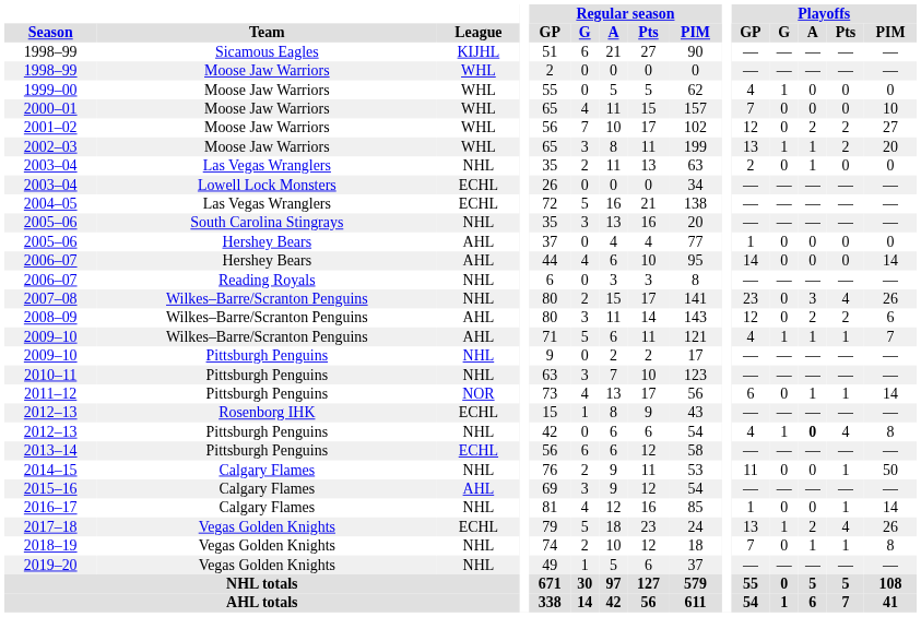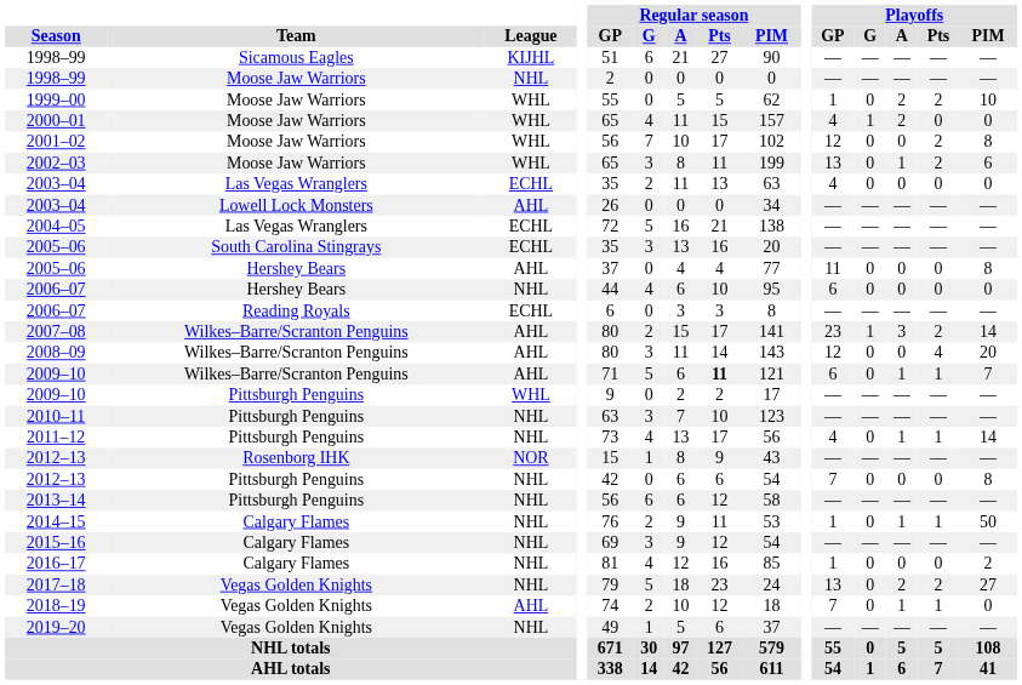 <table border="0" cellpadding="1" cellspacing="0" style="text-align:center; width:60em;">
 <tr style="background:#e0e0e0;">
 <th colspan="3"  bgcolor="#ffffff"> </th>
 <th rowspan="100" bgcolor="#ffffff"> </th>
 <th colspan="5"><a href='#'>Regular season</a></th>
 <th rowspan="100" bgcolor="#ffffff"> </th>
 <th colspan="5"><a href='#'>Playoffs</a></th>
 </tr>
 <tr style="background:#e0e0e0;">
 <th><a href='#'>Season</a></th>
 <th>Team</th>
 <th>League</th>
 <th>GP</th>
 <th><a href='#'>G</a></th>
 <th><a href='#'>A</a></th>
 <th><a href='#'>Pts</a></th>
 <th><a href='#'>PIM</a></th>
 <th>GP</th>
 <th>G</th>
 <th>A</th>
 <th>Pts</th>
 <th>PIM</th>
 </tr>
 <tr>
 <td>1998–99</td>
 <td><a href='#'>Sicamous Eagles</a></td>
 <td><a href='#'>KIJHL</a></td>
 <td>51</td>
 <td>6</td>
 <td>21</td>
 <td>27</td>
 <td>90</td>
 <td>—</td>
 <td>—</td>
 <td>—</td>
 <td>—</td>
 <td>—</td>
 </tr>
 <tr bgcolor="#f0f0f0">
 <td><a href='#'>1998–99</a></td>
 <td><a href='#'>Moose Jaw Warriors</a></td>
-<td><a href='#'>WHL</a></td>
+<td><a href='#'>NHL</a></td>
 <td>2</td>
 <td>0</td>
 <td>0</td>
 <td>0</td>
 <td>0</td>
 <td>—</td>
 <td>—</td>
 <td>—</td>
 <td>—</td>
 <td>—</td>
 </tr>
 <tr>
 <td><a href='#'>1999–00</a></td>
 <td>Moose Jaw Warriors</td>
 <td>WHL</td>
 <td>55</td>
 <td>0</td>
 <td>5</td>
 <td>5</td>
 <td>62</td>
-<td>4</td>
 <td>1</td>
 <td>0</td>
-<td>0</td>
-<td>0</td>
+<td>2</td>
+<td>2</td>
+<td>10</td>
 </tr>
 <tr bgcolor="#f0f0f0">
 <td><a href='#'>2000–01</a></td>
 <td>Moose Jaw Warriors</td>
 <td>WHL</td>
 <td>65</td>
 <td>4</td>
 <td>11</td>
 <td>15</td>
 <td>157</td>
-<td>7</td>
+<td>4</td>
+<td>1</td>
+<td>2</td>
 <td>0</td>
 <td>0</td>
-<td>0</td>
-<td>10</td>
 </tr>
 <tr>
 <td><a href='#'>2001–02</a></td>
 <td>Moose Jaw Warriors</td>
 <td>WHL</td>
 <td>56</td>
 <td>7</td>
 <td>10</td>
 <td>17</td>
 <td>102</td>
 <td>12</td>
 <td>0</td>
+<td>0</td>
 <td>2</td>
-<td>2</td>
-<td>27</td>
+<td>8</td>
 </tr>
 <tr bgcolor="#f0f0f0">
 <td><a href='#'>2002–03</a></td>
 <td>Moose Jaw Warriors</td>
 <td>WHL</td>
 <td>65</td>
 <td>3</td>
 <td>8</td>
 <td>11</td>
 <td>199</td>
 <td>13</td>
-<td>1</td>
+<td>0</td>
 <td>1</td>
 <td>2</td>
-<td>20</td>
+<td>6</td>
 </tr>
 <tr>
 <td><a href='#'>2003–04</a></td>
 <td><a href='#'>Las Vegas Wranglers</a></td>
-<td>NHL</td>
+<td><a href='#'>ECHL</a></td>
 <td>35</td>
 <td>2</td>
 <td>11</td>
 <td>13</td>
 <td>63</td>
-<td>2</td>
+<td>4</td>
 <td>0</td>
-<td>1</td>
+<td>0</td>
 <td>0</td>
 <td>0</td>
 </tr>
 <tr bgcolor="#f0f0f0">
 <td><a href='#'>2003–04</a></td>
 <td><a href='#'>Lowell Lock Monsters</a></td>
-<td>ECHL</td>
+<td><a href='#'>AHL</a></td>
 <td>26</td>
 <td>0</td>
 <td>0</td>
 <td>0</td>
 <td>34</td>
 <td>—</td>
 <td>—</td>
 <td>—</td>
 <td>—</td>
 <td>—</td>
 </tr>
 <tr>
 <td><a href='#'>2004–05</a></td>
 <td>Las Vegas Wranglers</td>
 <td>ECHL</td>
 <td>72</td>
 <td>5</td>
 <td>16</td>
 <td>21</td>
 <td>138</td>
 <td>—</td>
 <td>—</td>
 <td>—</td>
 <td>—</td>
 <td>—</td>
 </tr>
 <tr bgcolor="#f0f0f0">
 <td><a href='#'>2005–06</a></td>
 <td><a href='#'>South Carolina Stingrays</a></td>
-<td>NHL</td>
+<td>ECHL</td>
 <td>35</td>
 <td>3</td>
 <td>13</td>
 <td>16</td>
 <td>20</td>
 <td>—</td>
 <td>—</td>
 <td>—</td>
 <td>—</td>
 <td>—</td>
 </tr>
 <tr>
 <td><a href='#'>2005–06</a></td>
 <td><a href='#'>Hershey Bears</a></td>
 <td>AHL</td>
 <td>37</td>
 <td>0</td>
 <td>4</td>
 <td>4</td>
 <td>77</td>
-<td>1</td>
+<td>11</td>
+<td>0</td>
+<td>0</td>
+<td>0</td>
+<td>8</td>
+</tr>
+<tr bgcolor="#f0f0f0">
+<td><a href='#'>2006–07</a></td>
+<td>Hershey Bears</td>
+<td>NHL</td>
+<td>44</td>
+<td>4</td>
+<td>6</td>
+<td>10</td>
+<td>95</td>
+<td>6</td>
 <td>0</td>
 <td>0</td>
 <td>0</td>
 <td>0</td>
 </tr>
-<tr bgcolor="#f0f0f0">
-<td><a href='#'>2006–07</a></td>
-<td>Hershey Bears</td>
-<td>AHL</td>
-<td>44</td>
-<td>4</td>
-<td>6</td>
-<td>10</td>
-<td>95</td>
-<td>14</td>
-<td>0</td>
-<td>0</td>
-<td>0</td>
-<td>14</td>
-</tr>
 <tr>
 <td><a href='#'>2006–07</a></td>
 <td><a href='#'>Reading Royals</a></td>
-<td>NHL</td>
+<td>ECHL</td>
 <td>6</td>
 <td>0</td>
 <td>3</td>
 <td>3</td>
 <td>8</td>
 <td>—</td>
 <td>—</td>
 <td>—</td>
 <td>—</td>
 <td>—</td>
 </tr>
 <tr bgcolor="#f0f0f0">
 <td><a href='#'>2007–08</a></td>
 <td><a href='#'>Wilkes–Barre/Scranton Penguins</a></td>
-<td>NHL</td>
+<td>AHL</td>
 <td>80</td>
 <td>2</td>
 <td>15</td>
 <td>17</td>
 <td>141</td>
 <td>23</td>
-<td>0</td>
+<td>1</td>
 <td>3</td>
-<td>4</td>
-<td>26</td>
+<td>2</td>
+<td>14</td>
 </tr>
 <tr>
 <td><a href='#'>2008–09</a></td>
 <td>Wilkes–Barre/Scranton Penguins</td>
 <td>AHL</td>
 <td>80</td>
 <td>3</td>
 <td>11</td>
 <td>14</td>
 <td>143</td>
 <td>12</td>
 <td>0</td>
-<td>2</td>
-<td>2</td>
-<td>6</td>
+<td>0</td>
+<td>4</td>
+<td>20</td>
 </tr>
 <tr bgcolor="#f0f0f0">
 <td><a href='#'>2009–10</a></td>
 <td>Wilkes–Barre/Scranton Penguins</td>
 <td>AHL</td>
 <td>71</td>
 <td>5</td>
 <td>6</td>
-<td>11</td>
+<td><strong>11</strong></td>
 <td>121</td>
-<td>4</td>
-<td>1</td>
+<td>6</td>
+<td>0</td>
 <td>1</td>
 <td>1</td>
 <td>7</td>
 </tr>
 <tr>
 <td><a href='#'>2009–10</a></td>
 <td><a href='#'>Pittsburgh Penguins</a></td>
-<td><a href='#'>NHL</a></td>
+<td><a href='#'>WHL</a></td>
 <td>9</td>
 <td>0</td>
 <td>2</td>
 <td>2</td>
 <td>17</td>
 <td>—</td>
 <td>—</td>
 <td>—</td>
 <td>—</td>
 <td>—</td>
 </tr>
 <tr bgcolor="#f0f0f0">
 <td><a href='#'>2010–11</a></td>
 <td>Pittsburgh Penguins</td>
 <td>NHL</td>
 <td>63</td>
 <td>3</td>
 <td>7</td>
 <td>10</td>
 <td>123</td>
 <td>—</td>
 <td>—</td>
 <td>—</td>
 <td>—</td>
 <td>—</td>
 </tr>
 <tr>
 <td><a href='#'>2011–12</a></td>
 <td>Pittsburgh Penguins</td>
-<td><a href='#'>NOR</a></td>
+<td>NHL</td>
 <td>73</td>
 <td>4</td>
 <td>13</td>
 <td>17</td>
 <td>56</td>
-<td>6</td>
+<td>4</td>
 <td>0</td>
 <td>1</td>
 <td>1</td>
 <td>14</td>
 </tr>
 <tr bgcolor="#f0f0f0">
 <td><a href='#'>2012–13</a></td>
 <td><a href='#'>Rosenborg IHK</a></td>
-<td>ECHL</td>
+<td><a href='#'>NOR</a></td>
 <td>15</td>
 <td>1</td>
 <td>8</td>
 <td>9</td>
 <td>43</td>
 <td>—</td>
 <td>—</td>
 <td>—</td>
 <td>—</td>
 <td>—</td>
 </tr>
 <tr>
 <td><a href='#'>2012–13</a></td>
 <td>Pittsburgh Penguins</td>
 <td>NHL</td>
 <td>42</td>
 <td>0</td>
 <td>6</td>
 <td>6</td>
 <td>54</td>
-<td>4</td>
-<td>1</td>
-<td><strong>0</strong></td>
-<td>4</td>
+<td>7</td>
+<td>0</td>
+<td>0</td>
+<td>0</td>
 <td>8</td>
 </tr>
 <tr bgcolor="#f0f0f0">
 <td><a href='#'>2013–14</a></td>
 <td>Pittsburgh Penguins</td>
-<td><a href='#'>ECHL</a></td>
+<td>NHL</td>
 <td>56</td>
 <td>6</td>
 <td>6</td>
 <td>12</td>
 <td>58</td>
 <td>—</td>
 <td>—</td>
 <td>—</td>
 <td>—</td>
 <td>—</td>
 </tr>
 <tr>
 <td><a href='#'>2014–15</a></td>
 <td><a href='#'>Calgary Flames</a></td>
 <td>NHL</td>
 <td>76</td>
 <td>2</td>
 <td>9</td>
 <td>11</td>
 <td>53</td>
-<td>11</td>
+<td>1</td>
 <td>0</td>
-<td>0</td>
+<td>1</td>
 <td>1</td>
 <td>50</td>
 </tr>
 <tr bgcolor="#f0f0f0">
 <td><a href='#'>2015–16</a></td>
 <td>Calgary Flames</td>
-<td><a href='#'>AHL</a></td>
+<td>NHL</td>
 <td>69</td>
 <td>3</td>
 <td>9</td>
 <td>12</td>
 <td>54</td>
 <td>—</td>
 <td>—</td>
 <td>—</td>
 <td>—</td>
 <td>—</td>
 </tr>
 <tr>
 <td><a href='#'>2016–17</a></td>
 <td>Calgary Flames</td>
 <td>NHL</td>
 <td>81</td>
 <td>4</td>
 <td>12</td>
 <td>16</td>
 <td>85</td>
 <td>1</td>
 <td>0</td>
 <td>0</td>
-<td>1</td>
-<td>14</td>
+<td>0</td>
+<td>2</td>
 </tr>
 <tr bgcolor="#f0f0f0">
 <td><a href='#'>2017–18</a></td>
 <td><a href='#'>Vegas Golden Knights</a></td>
-<td>ECHL</td>
+<td>NHL</td>
 <td>79</td>
 <td>5</td>
 <td>18</td>
 <td>23</td>
 <td>24</td>
 <td>13</td>
-<td>1</td>
+<td>0</td>
 <td>2</td>
-<td>4</td>
-<td>26</td>
+<td>2</td>
+<td>27</td>
 </tr>
 <tr>
 <td><a href='#'>2018–19</a></td>
 <td>Vegas Golden Knights</td>
-<td>NHL</td>
+<td><a href='#'>AHL</a></td>
 <td>74</td>
 <td>2</td>
 <td>10</td>
 <td>12</td>
 <td>18</td>
 <td>7</td>
 <td>0</td>
 <td>1</td>
 <td>1</td>
-<td>8</td>
+<td>0</td>
 </tr>
 <tr bgcolor="#f0f0f0">
 <td><a href='#'>2019–20</a></td>
 <td>Vegas Golden Knights</td>
 <td>NHL</td>
 <td>49</td>
 <td>1</td>
 <td>5</td>
 <td>6</td>
 <td>37</td>
 <td>—</td>
 <td>—</td>
 <td>—</td>
 <td>—</td>
 <td>—</td>
 </tr>
 <tr bgcolor="#e0e0e0">
 <th colspan="3">NHL totals</th>
 <th>671</th>
 <th>30</th>
 <th>97</th>
 <th>127</th>
 <th>579</th>
 <th>55</th>
 <th>0</th>
 <th>5</th>
 <th>5</th>
 <th>108</th>
 </tr>
 <tr bgcolor="#e0e0e0">
 <th colspan="3">AHL totals</th>
 <th>338</th>
 <th>14</th>
 <th>42</th>
 <th>56</th>
 <th>611</th>
 <th>54</th>
 <th>1</th>
 <th>6</th>
 <th>7</th>
 <th>41</th>
 </tr>
 </table>
